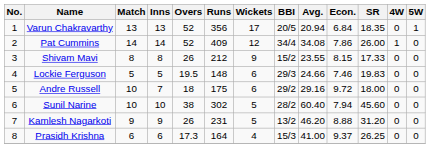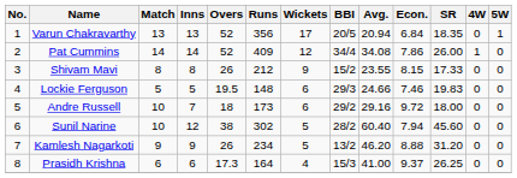 <table class="wikitable sortable" style="text-align: center;">
 <tr>
 <th>No.</th>
 <th>Name</th>
 <th>Match</th>
 <th>Inns</th>
 <th>Overs</th>
 <th>Runs</th>
 <th>Wickets</th>
 <th>BBI</th>
 <th>Avg.</th>
 <th>Econ.</th>
 <th>SR</th>
 <th>4W</th>
 <th>5W</th>
 </tr>
 <tr>
 <td>1</td>
 <td><a href='#'>Varun Chakravarthy</a></td>
 <td>13</td>
 <td>13</td>
 <td>52</td>
 <td>356</td>
 <td>17</td>
 <td>20/5</td>
 <td>20.94</td>
 <td>6.84</td>
 <td>18.35</td>
 <td>0</td>
 <td>1</td>
 </tr>
 <tr>
 <td>2</td>
 <td><a href='#'>Pat Cummins</a></td>
 <td>14</td>
 <td>14</td>
 <td>52</td>
 <td>409</td>
 <td>12</td>
 <td>34/4</td>
 <td>34.08</td>
 <td>7.86</td>
 <td>26.00</td>
 <td>1</td>
 <td>0</td>
 </tr>
 <tr>
 <td>3</td>
 <td><a href='#'>Shivam Mavi</a></td>
 <td>8</td>
 <td>8</td>
 <td>26</td>
 <td>212</td>
 <td>9</td>
 <td>15/2</td>
 <td>23.55</td>
 <td>8.15</td>
 <td>17.33</td>
 <td>0</td>
 <td>0</td>
 </tr>
 <tr>
 <td>4</td>
 <td><a href='#'>Lockie Ferguson</a></td>
 <td>5</td>
 <td>5</td>
 <td>19.5</td>
 <td>148</td>
 <td>6</td>
 <td>29/3</td>
 <td>24.66</td>
 <td>7.46</td>
 <td>19.83</td>
 <td>0</td>
 <td>0</td>
 </tr>
 <tr>
 <td>5</td>
 <td><a href='#'>Andre Russell</a></td>
 <td>10</td>
 <td>7</td>
 <td>18</td>
-<td>175</td>
+<td>173</td>
 <td>6</td>
 <td>29/2</td>
 <td>29.16</td>
 <td>9.72</td>
 <td>18.00</td>
 <td>0</td>
 <td>0</td>
 </tr>
 <tr>
 <td>6</td>
 <td><a href='#'>Sunil Narine</a></td>
 <td>10</td>
-<td>10</td>
+<td>12</td>
 <td>38</td>
 <td>302</td>
 <td>5</td>
 <td>28/2</td>
 <td>60.40</td>
 <td>7.94</td>
 <td>45.60</td>
 <td>0</td>
 <td>0</td>
 </tr>
 <tr>
 <td>7</td>
 <td><a href='#'>Kamlesh Nagarkoti</a></td>
 <td>9</td>
 <td>9</td>
 <td>26</td>
-<td>231</td>
+<td>234</td>
 <td>5</td>
 <td>13/2</td>
 <td>46.20</td>
 <td>8.88</td>
 <td>31.20</td>
 <td>0</td>
 <td>0</td>
 </tr>
 <tr>
 <td>8</td>
 <td><a href='#'>Prasidh Krishna</a></td>
 <td>6</td>
 <td>6</td>
 <td>17.3</td>
 <td>164</td>
 <td>4</td>
 <td>15/3</td>
 <td>41.00</td>
 <td>9.37</td>
 <td>26.25</td>
 <td>0</td>
 <td>0</td>
 </tr>
 <tr>
 </tr>
 </table>
